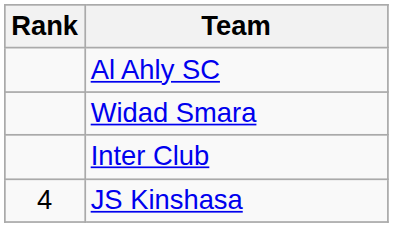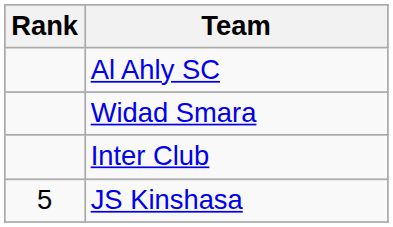 <table class=wikitable style="text-align:center;">
 <tr>
 <th>Rank</th>
 <th width=170>Team</th>
 </tr>
 <tr>
 <td></td>
 <td align=left> <a href='#'>Al Ahly SC</a></td>
 </tr>
 <tr>
 <td></td>
 <td align=left> <a href='#'>Widad Smara</a></td>
 </tr>
 <tr>
 <td></td>
 <td align=left> <a href='#'>Inter Club</a></td>
 </tr>
 <tr>
-<td>4</td>
+<td>5</td>
 <td align=left> <a href='#'>JS Kinshasa</a></td>
 </tr>
 </table>
